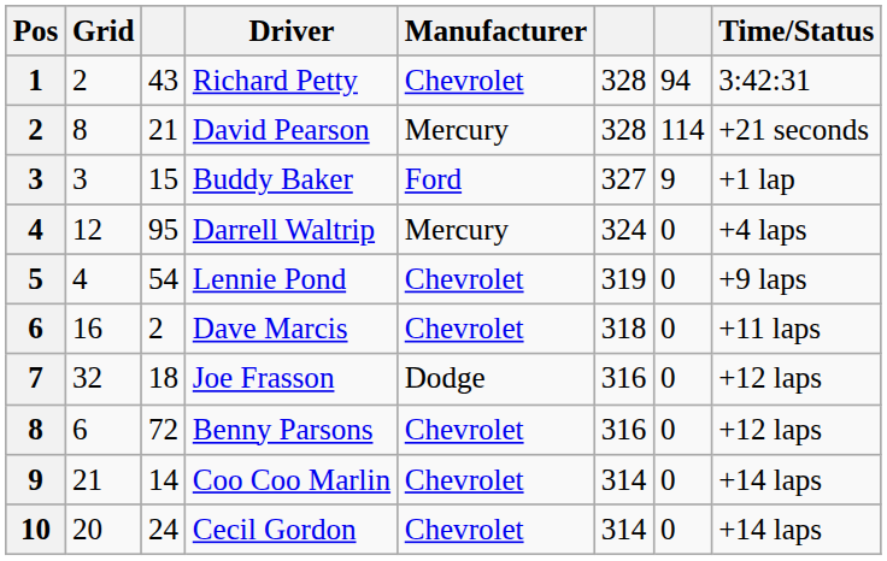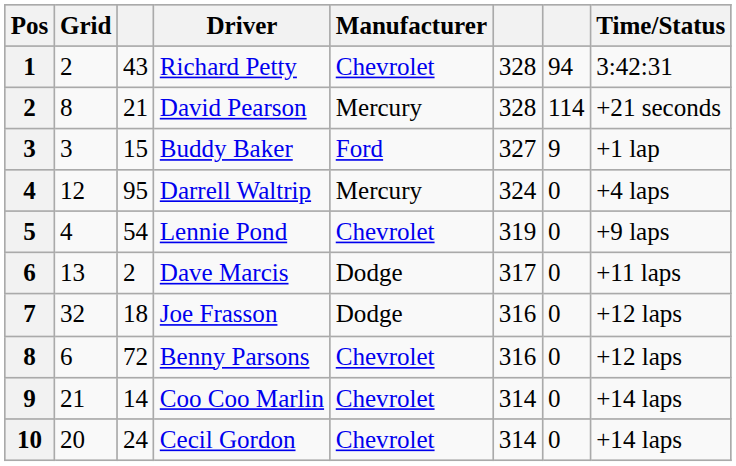 <table class="sortable wikitable" style="font-size:95%">
 <tr>
 <th>Pos</th>
 <th>Grid</th>
 <th></th>
 <th>Driver</th>
 <th>Manufacturer</th>
 <th></th>
 <th></th>
 <th>Time/Status</th>
 </tr>
 <tr>
 <th>1</th>
 <td>2</td>
 <td>43</td>
 <td><a href='#'>Richard Petty</a></td>
 <td><a href='#'>Chevrolet</a></td>
 <td>328</td>
 <td>94</td>
 <td>3:42:31</td>
 </tr>
 <tr>
 <th>2</th>
 <td>8</td>
 <td>21</td>
 <td><a href='#'>David Pearson</a></td>
 <td>Mercury</td>
 <td>328</td>
 <td>114</td>
 <td>+21 seconds</td>
 </tr>
 <tr>
 <th>3</th>
 <td>3</td>
 <td>15</td>
 <td><a href='#'>Buddy Baker</a></td>
 <td><a href='#'>Ford</a></td>
 <td>327</td>
 <td>9</td>
 <td>+1 lap</td>
 </tr>
 <tr>
 <th>4</th>
 <td>12</td>
 <td>95</td>
 <td><a href='#'>Darrell Waltrip</a></td>
 <td>Mercury</td>
 <td>324</td>
 <td>0</td>
 <td>+4 laps</td>
 </tr>
 <tr>
 <th>5</th>
 <td>4</td>
 <td>54</td>
 <td><a href='#'>Lennie Pond</a></td>
 <td><a href='#'>Chevrolet</a></td>
 <td>319</td>
 <td>0</td>
 <td>+9 laps</td>
 </tr>
 <tr>
 <th>6</th>
-<td>16</td>
+<td>13</td>
 <td>2</td>
 <td><a href='#'>Dave Marcis</a></td>
-<td><a href='#'>Chevrolet</a></td>
-<td>318</td>
+<td>Dodge</td>
+<td>317</td>
 <td>0</td>
 <td>+11 laps</td>
 </tr>
 <tr>
 <th>7</th>
 <td>32</td>
 <td>18</td>
 <td><a href='#'>Joe Frasson</a></td>
 <td>Dodge</td>
 <td>316</td>
 <td>0</td>
 <td>+12 laps</td>
 </tr>
 <tr>
 <th>8</th>
 <td>6</td>
 <td>72</td>
 <td><a href='#'>Benny Parsons</a></td>
 <td><a href='#'>Chevrolet</a></td>
 <td>316</td>
 <td>0</td>
 <td>+12 laps</td>
 </tr>
 <tr>
 <th>9</th>
 <td>21</td>
 <td>14</td>
 <td><a href='#'>Coo Coo Marlin</a></td>
 <td><a href='#'>Chevrolet</a></td>
 <td>314</td>
 <td>0</td>
 <td>+14 laps</td>
 </tr>
 <tr>
 <th>10</th>
 <td>20</td>
 <td>24</td>
 <td><a href='#'>Cecil Gordon</a></td>
 <td><a href='#'>Chevrolet</a></td>
 <td>314</td>
 <td>0</td>
 <td>+14 laps</td>
 </tr>
 </table>
